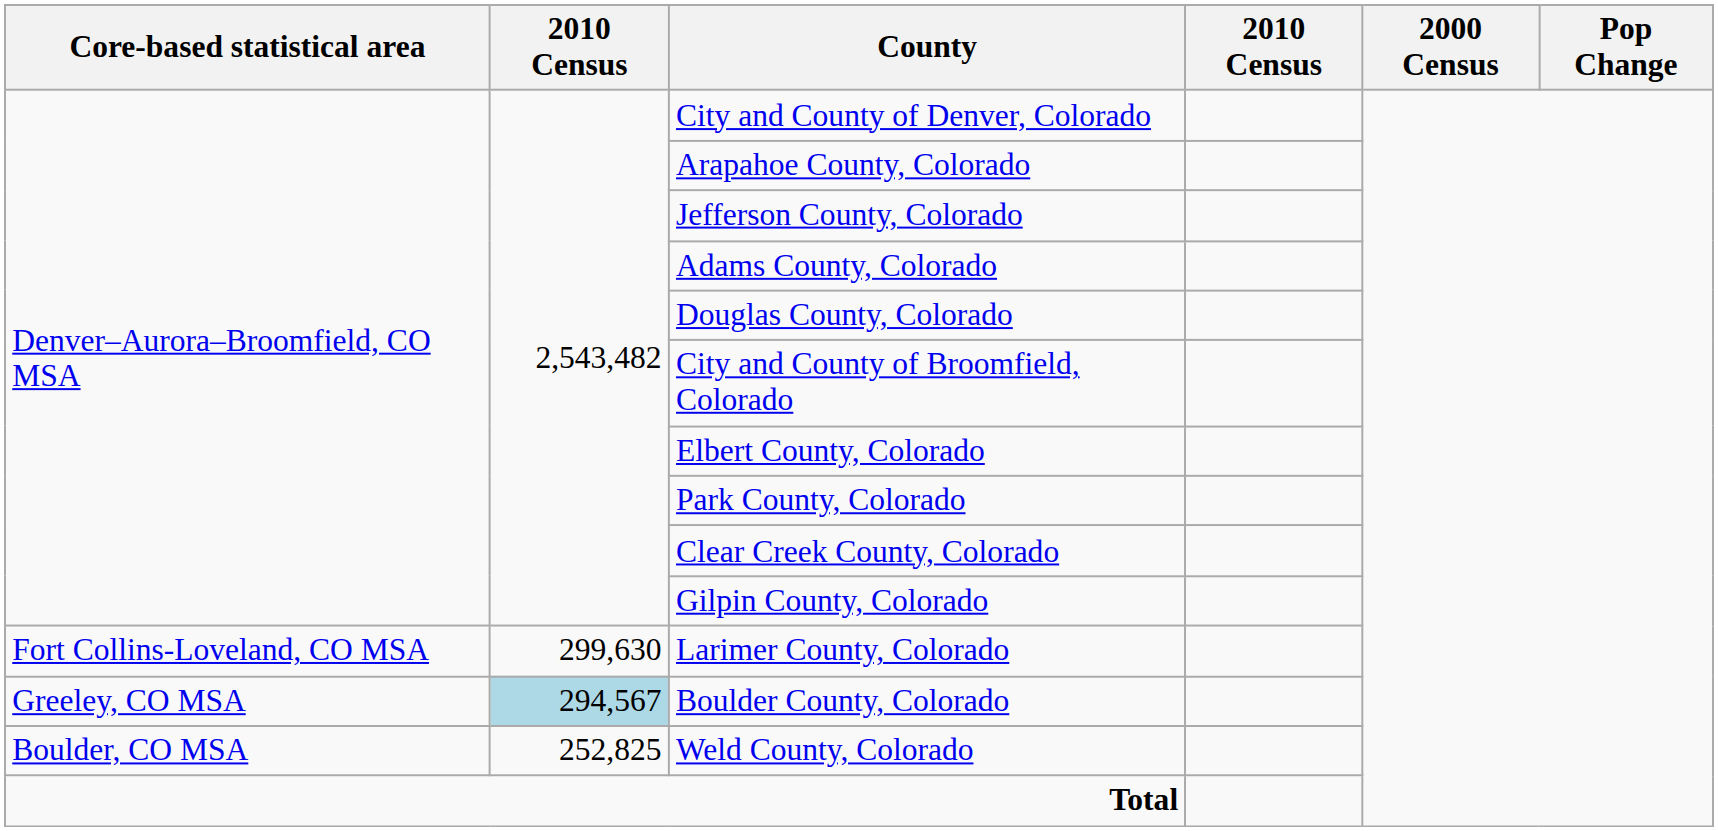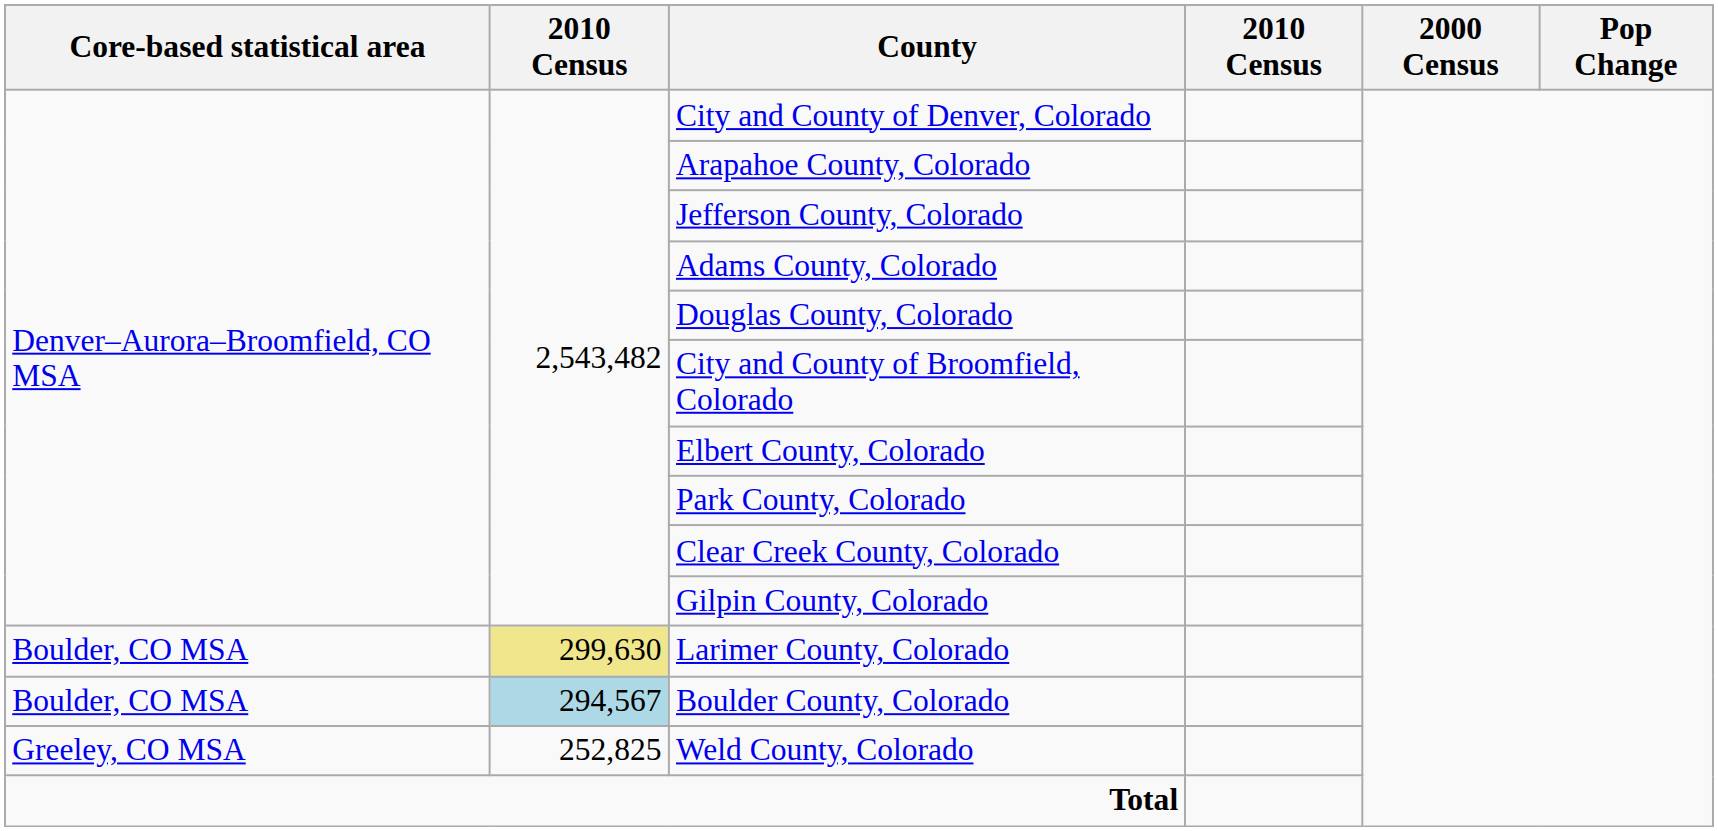 <table class=wikitable>
 <tr>
 <th>Core-based statistical area</th>
 <th>2010 Census</th>
 <th>County</th>
 <th>2010 Census</th>
 <th>2000 Census</th>
 <th>Pop Change</th>
 </tr>
 <tr>
 <td rowspan=10><a href='#'>Denver–Aurora–Broomfield, CO MSA</a></td>
 <td rowspan=10 align=right>2,543,482</td>
 <td><a href='#'>City and County of Denver, Colorado</a></td>
 <td></td>
 </tr>
 <tr>
 <td><a href='#'>Arapahoe County, Colorado</a></td>
 <td></td>
 </tr>
 <tr>
 <td><a href='#'>Jefferson County, Colorado</a></td>
 <td></td>
 </tr>
 <tr>
 <td><a href='#'>Adams County, Colorado</a></td>
 <td></td>
 </tr>
 <tr>
 <td><a href='#'>Douglas County, Colorado</a></td>
 <td></td>
 </tr>
 <tr>
 <td><a href='#'>City and County of Broomfield, Colorado</a></td>
 <td></td>
 </tr>
 <tr>
 <td><a href='#'>Elbert County, Colorado</a></td>
 <td></td>
 </tr>
 <tr>
 <td><a href='#'>Park County, Colorado</a></td>
 <td></td>
 </tr>
 <tr>
 <td><a href='#'>Clear Creek County, Colorado</a></td>
 <td></td>
 </tr>
 <tr>
 <td><a href='#'>Gilpin County, Colorado</a></td>
 <td></td>
 </tr>
 <tr>
-<td rowspan=1><a href='#'>Fort Collins-Loveland, CO MSA</a></td>
-<td rowspan=1 align=right>299,630</td>
+<td rowspan=1><a href='#'>Boulder, CO MSA</a></td>
+<td rowspan=1 align=right style="background: khaki;">299,630</td>
 <td><a href='#'>Larimer County, Colorado</a></td>
 <td></td>
 </tr>
 <tr>
-<td rowspan=1><a href='#'>Greeley, CO MSA</a></td>
+<td rowspan=1><a href='#'>Boulder, CO MSA</a></td>
 <td rowspan=1 align=right style="background: lightblue;">294,567</td>
 <td><a href='#'>Boulder County, Colorado</a></td>
 <td></td>
 </tr>
 <tr>
-<td rowspan=1><a href='#'>Boulder, CO MSA</a></td>
+<td rowspan=1><a href='#'>Greeley, CO MSA</a></td>
 <td rowspan=1 align=right>252,825</td>
 <td><a href='#'>Weld County, Colorado</a></td>
 <td></td>
 </tr>
 <tr>
 <td colspan=3 align=right><strong>Total</strong></td>
 <td></td>
 </tr>
 </table>
